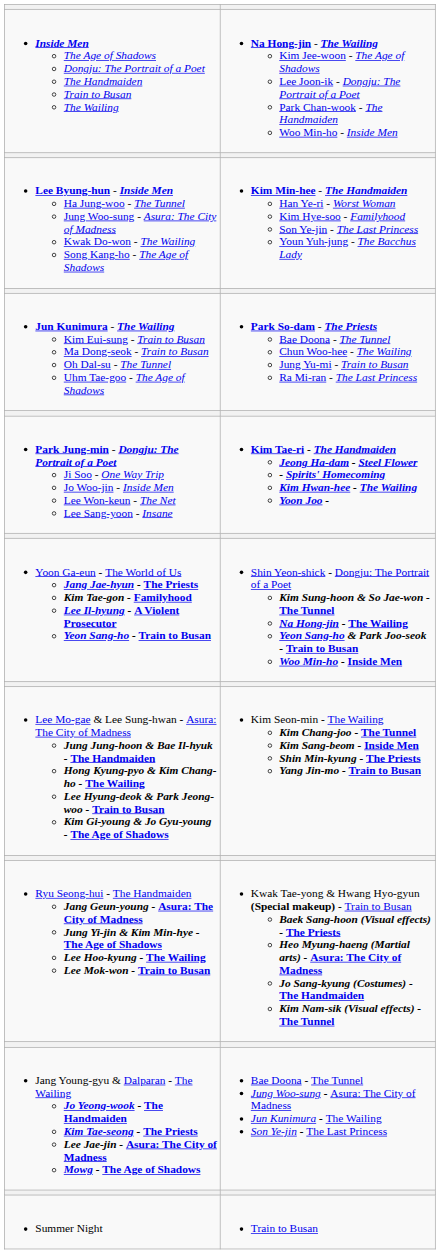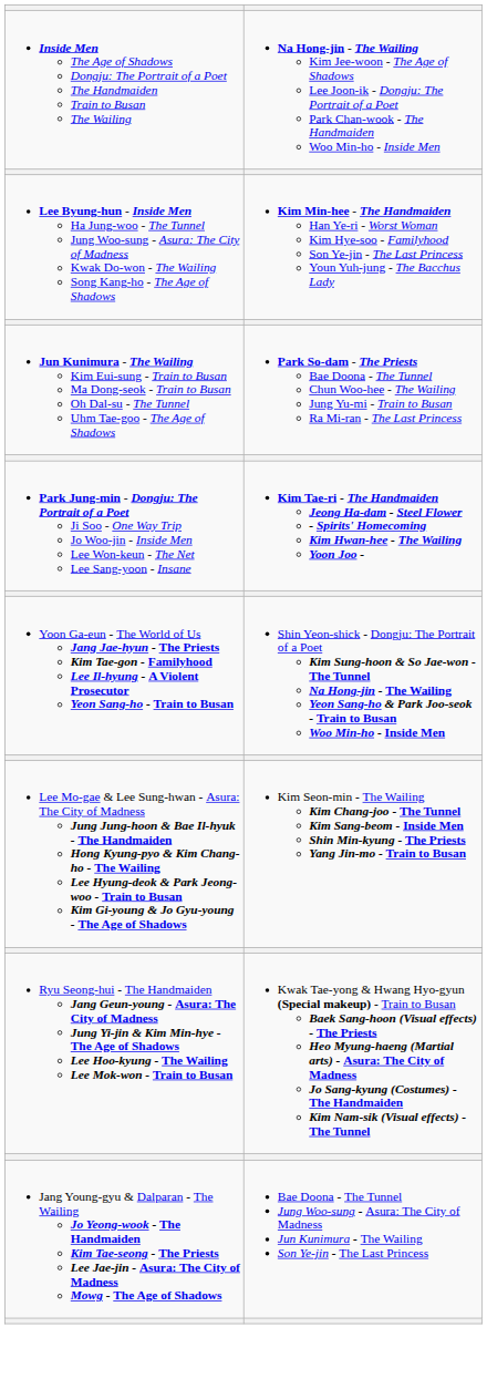 <table class="wikitable">
 <tr>
 <th style="width:500px;"></th>
 <th style="width:500px;"></th>
 </tr>
 <tr>
 <td valign="top"><br><ul><li><strong><em><a href='#'>Inside Men</a></em></strong><ul><li><em><a href='#'>The Age of Shadows</a></em></li><li><em><a href='#'>Dongju: The Portrait of a Poet</a></em></li><li><em><a href='#'>The Handmaiden</a></em></li><li><em><a href='#'>Train to Busan</a></em></li><li><em><a href='#'>The Wailing</a></em></li></ul></li></ul></td>
 <td valign="top"><br><ul><li><strong><a href='#'>Na Hong-jin</a></strong> - <strong><em><a href='#'>The Wailing</a></em></strong><ul><li><a href='#'>Kim Jee-woon</a> - <em><a href='#'>The Age of Shadows</a></em></li><li><a href='#'>Lee Joon-ik</a> - <em><a href='#'>Dongju: The Portrait of a Poet</a></em></li><li><a href='#'>Park Chan-wook</a> - <em><a href='#'>The Handmaiden</a></em></li><li><a href='#'>Woo Min-ho</a> - <em><a href='#'>Inside Men</a></em></li></ul></li></ul></td>
 </tr>
 <tr>
 <th></th>
 <th></th>
 </tr>
 <tr>
 <td valign="top"><br><ul><li><strong><a href='#'>Lee Byung-hun</a></strong> - <strong><em><a href='#'>Inside Men</a></em></strong><ul><li><a href='#'>Ha Jung-woo</a> - <em><a href='#'>The Tunnel</a></em></li><li><a href='#'>Jung Woo-sung</a> - <em><a href='#'>Asura: The City of Madness</a></em></li><li><a href='#'>Kwak Do-won</a> - <em><a href='#'>The Wailing</a></em></li><li><a href='#'>Song Kang-ho</a> - <em><a href='#'>The Age of Shadows</a></em></li></ul></li></ul></td>
 <td valign="top"><br><ul><li><strong><a href='#'>Kim Min-hee</a></strong> - <strong><em><a href='#'>The Handmaiden</a></em></strong><ul><li><a href='#'>Han Ye-ri</a> - <em><a href='#'>Worst Woman</a></em></li><li><a href='#'>Kim Hye-soo</a> - <em><a href='#'>Familyhood</a></em></li><li><a href='#'>Son Ye-jin</a> - <em><a href='#'>The Last Princess</a></em></li><li><a href='#'>Youn Yuh-jung</a> - <em><a href='#'>The Bacchus Lady</a></em></li></ul></li></ul></td>
 </tr>
 <tr>
 <th></th>
 <th></th>
 </tr>
 <tr>
 <td valign="top"><br><ul><li><strong><a href='#'>Jun Kunimura</a></strong> - <strong><em><a href='#'>The Wailing</a></em></strong><ul><li><a href='#'>Kim Eui-sung</a> - <em><a href='#'>Train to Busan</a></em></li><li><a href='#'>Ma Dong-seok</a> - <em><a href='#'>Train to Busan</a></em></li><li><a href='#'>Oh Dal-su</a> - <em><a href='#'>The Tunnel</a></em></li><li><a href='#'>Uhm Tae-goo</a> - <em><a href='#'>The Age of Shadows</a></em></li></ul></li></ul></td>
 <td valign="top"><br><ul><li><strong><a href='#'>Park So-dam</a></strong> - <strong><em><a href='#'>The Priests</a></em></strong><ul><li><a href='#'>Bae Doona</a> - <em><a href='#'>The Tunnel</a></em></li><li><a href='#'>Chun Woo-hee</a> - <em><a href='#'>The Wailing</a></em></li><li><a href='#'>Jung Yu-mi</a> - <em><a href='#'>Train to Busan</a></em></li><li><a href='#'>Ra Mi-ran</a> - <em><a href='#'>The Last Princess</a></em></li></ul></li></ul></td>
 </tr>
 <tr>
 <th></th>
 <th></th>
 </tr>
 <tr>
 <td valign="top"><br><ul><li><strong><a href='#'>Park Jung-min</a></strong> - <strong><em><a href='#'>Dongju: The Portrait of a Poet</a></em></strong><ul><li><a href='#'>Ji Soo</a> - <em><a href='#'>One Way Trip</a></em></li><li><a href='#'>Jo Woo-jin</a> - <em><a href='#'>Inside Men</a></em></li><li><a href='#'>Lee Won-keun</a> - <em><a href='#'>The Net</a></em></li><li><a href='#'>Lee Sang-yoon</a> - <em><a href='#'>Insane</a></em></li></ul></li></ul></td>
 <td valign="top"><br><ul><li><strong><a href='#'>Kim Tae-ri</a> - <em><a href='#'>The Handmaiden</a><strong><em><ul><li><a href='#'>Jeong Ha-dam</a> - </em><a href='#'>Steel Flower</a><em></li><li> - </em><a href='#'>Spirits' Homecoming</a><em></li><li><a href='#'>Kim Hwan-hee</a> - </em><a href='#'>The Wailing</a><em></li><li><a href='#'>Yoon Joo</a> - </em><em></li></ul></li></ul></td>
 </tr>
 <tr>
 <th></th>
 <th></th>
 </tr>
 <tr>
 <td valign="top"><br><ul><li></strong><a href='#'>Yoon Ga-eun</a><strong> - </em></strong><a href='#'>The World of Us</a><strong><em><ul><li><a href='#'>Jang Jae-hyun</a> - </em><a href='#'>The Priests</a><em></li><li>Kim Tae-gon - </em><a href='#'>Familyhood</a><em></li><li><a href='#'>Lee Il-hyung</a> - </em><a href='#'>A Violent Prosecutor</a><em></li><li><a href='#'>Yeon Sang-ho</a> - </em><a href='#'>Train to Busan</a><em></li></ul></li></ul></td>
 <td valign="top"><br><ul><li></strong><a href='#'>Shin Yeon-shick</a><strong> - </em></strong><a href='#'>Dongju: The Portrait of a Poet</a><strong><em><ul><li>Kim Sung-hoon & So Jae-won - </em><a href='#'>The Tunnel</a><em></li><li><a href='#'>Na Hong-jin</a> - </em><a href='#'>The Wailing</a><em></li><li><a href='#'>Yeon Sang-ho</a> & Park Joo-seok - </em><a href='#'>Train to Busan</a><em></li><li><a href='#'>Woo Min-ho</a> - </em><a href='#'>Inside Men</a><em></li></ul></li></ul></td>
 </tr>
 <tr>
 <th></th>
 <th></th>
 </tr>
 <tr>
 <td valign="top"><br><ul><li></strong><a href='#'>Lee Mo-gae</a> & Lee Sung-hwan<strong> - </em></strong><a href='#'>Asura: The City of Madness</a><strong><em><ul><li>Jung Jung-hoon & Bae Il-hyuk - </em><a href='#'>The Handmaiden</a><em></li><li>Hong Kyung-pyo & Kim Chang-ho - </em><a href='#'>The Wailing</a><em></li><li>Lee Hyung-deok & Park Jeong-woo - </em><a href='#'>Train to Busan</a><em></li><li>Kim Gi-young & Jo Gyu-young - </em><a href='#'>The Age of Shadows</a><em></li></ul></li></ul></td>
 <td valign="top"><br><ul><li></strong>Kim Seon-min<strong> - </em></strong><a href='#'>The Wailing</a><strong><em><ul><li>Kim Chang-joo - </em><a href='#'>The Tunnel</a><em></li><li>Kim Sang-beom - </em><a href='#'>Inside Men</a><em></li><li>Shin Min-kyung - </em><a href='#'>The Priests</a><em></li><li>Yang Jin-mo - </em><a href='#'>Train to Busan</a><em></li></ul></li></ul></td>
 </tr>
 <tr>
 <th></th>
 <th></th>
 </tr>
 <tr>
 <td valign="top"><br><ul><li></strong><a href='#'>Ryu Seong-hui</a><strong> - </em></strong><a href='#'>The Handmaiden</a><strong><em><ul><li>Jang Geun-young - </em><a href='#'>Asura: The City of Madness</a><em></li><li>Jung Yi-jin & Kim Min-hye - </em><a href='#'>The Age of Shadows</a><em></li><li>Lee Hoo-kyung - </em><a href='#'>The Wailing</a><em></li><li>Lee Mok-won - </em><a href='#'>Train to Busan</a><em></li></ul></li></ul></td>
 <td valign="top"><br><ul><li></strong>Kwak Tae-yong & Hwang Hyo-gyun<strong> (Special makeup) - </em></strong><a href='#'>Train to Busan</a><strong><em><ul><li>Baek Sang-hoon (Visual effects) - </em><a href='#'>The Priests</a><em></li><li>Heo Myung-haeng (Martial arts) - </em><a href='#'>Asura: The City of Madness</a><em></li><li>Jo Sang-kyung (Costumes) - </em><a href='#'>The Handmaiden</a><em></li><li>Kim Nam-sik (Visual effects) - </em><a href='#'>The Tunnel</a><em></li></ul></li></ul></td>
 </tr>
 <tr>
 <th></th>
 <th></th>
 </tr>
 <tr>
 <td valign="top"><br><ul><li></strong>Jang Young-gyu & <a href='#'>Dalparan</a><strong> - </em></strong><a href='#'>The Wailing</a><strong><em><ul><li><a href='#'>Jo Yeong-wook</a> - </em><a href='#'>The Handmaiden</a><em></li><li><a href='#'>Kim Tae-seong</a> - </em><a href='#'>The Priests</a><em></li><li>Lee Jae-jin - </em><a href='#'>Asura: The City of Madness</a><em></li><li><a href='#'>Mowg</a> - </em><a href='#'>The Age of Shadows</a><em></li></ul></li></ul></td>
 <td valign="top"><br><ul><li></strong><a href='#'>Bae Doona</a><strong> - </em></strong><a href='#'>The Tunnel</a><strong><em></li><li></strong><a href='#'>Jung Woo-sung</a><strong> - </em></strong><a href='#'>Asura: The City of Madness</a><strong><em></li><li></strong><a href='#'>Jun Kunimura</a><strong> - </em></strong><a href='#'>The Wailing</a><strong><em></li><li></strong><a href='#'>Son Ye-jin</a><strong> - </em></strong><a href='#'>The Last Princess</a><strong><em></li></ul></td>
 </tr>
 <tr>
 <th></th>
 <th></th>
 </tr>
-<tr>
-<td valign="top"><br><ul><li></em></strong>Summer Night<strong><em></li></ul></td>
-<td valign="top"><br><ul><li></em></strong><a href='#'>Train to Busan</a><strong><em></li></ul></td>
-</tr>
 </table>
